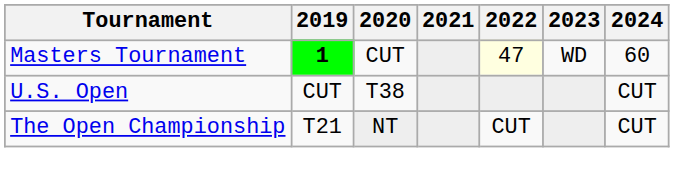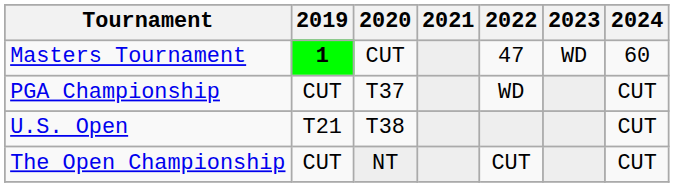 <table class="wikitable" style="font-size:95%;text-align:center;">
 <tr>
 <th>Tournament</th>
 <th>2019</th>
 <th>2020</th>
 <th>2021</th>
 <th>2022</th>
 <th>2023</th>
 <th>2024</th>
 </tr>
 <tr>
 <td align=left><a href='#'>Masters Tournament</a></td>
 <td style="background:lime;"><strong>1</strong></td>
 <td>CUT</td>
 <td style="background:#eeeeee;"></td>
-<td style="background: lightyellow;">47</td>
+<td>47</td>
 <td>WD</td>
 <td>60</td>
 </tr>
 <tr>
+<td align=left><a href='#'>PGA Championship</a></td>
+<td>CUT</td>
+<td>T37</td>
+<td style="background:#eeeeee;"></td>
+<td>WD</td>
+<td style="background:#eeeeee;"></td>
+<td>CUT</td>
+</tr>
+<tr>
 <td align=left><a href='#'>U.S. Open</a></td>
-<td>CUT</td>
+<td>T21</td>
 <td>T38</td>
 <td style="background:#eeeeee;"></td>
 <td style="background:#eeeeee;"></td>
 <td style="background:#eeeeee;"></td>
 <td>CUT</td>
 </tr>
 <tr>
 <td align=left><a href='#'>The Open Championship</a></td>
-<td>T21</td>
+<td>CUT</td>
 <td style="background:#eeeeee;">NT</td>
 <td style="background:#eeeeee;"></td>
 <td>CUT</td>
 <td style="background:#eeeeee;"></td>
 <td>CUT</td>
 </tr>
 </table>
